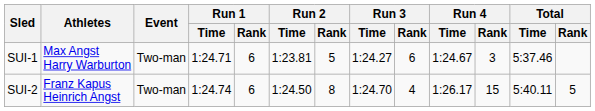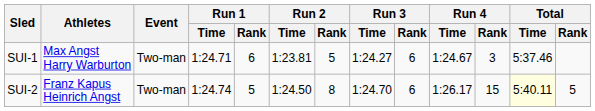 <table class="wikitable" border="1" style="font-size:90%">
 <tr>
 <th rowspan="2">Sled</th>
 <th rowspan="2">Athletes</th>
 <th rowspan="2">Event</th>
 <th colspan="2">Run 1</th>
 <th colspan="2">Run 2</th>
 <th colspan="2">Run 3</th>
 <th colspan="2">Run 4</th>
 <th colspan="2">Total</th>
 </tr>
 <tr>
 <th>Time</th>
 <th>Rank</th>
 <th>Time</th>
 <th>Rank</th>
 <th>Time</th>
 <th>Rank</th>
 <th>Time</th>
 <th>Rank</th>
 <th>Time</th>
 <th>Rank</th>
 </tr>
 <tr>
 <td align="center">SUI-1</td>
 <td><a href='#'>Max Angst</a><br><a href='#'>Harry Warburton</a></td>
 <td>Two-man</td>
 <td align="center">1:24.71</td>
 <td align="center">6</td>
 <td align="center">1:23.81</td>
 <td align="center">5</td>
 <td align="center">1:24.27</td>
 <td align="center">6</td>
 <td align="center">1:24.67</td>
 <td align="center">3</td>
 <td align="center">5:37.46</td>
 <td align="center"></td>
 </tr>
 <tr>
 <td align="center">SUI-2</td>
 <td><a href='#'>Franz Kapus</a><br><a href='#'>Heinrich Angst</a></td>
 <td>Two-man</td>
 <td align="center">1:24.74</td>
-<td align="center">6</td>
+<td align="center">5</td>
 <td align="center">1:24.50</td>
 <td align="center">8</td>
 <td align="center">1:24.70</td>
-<td align="center">4</td>
+<td align="center">6</td>
 <td align="center">1:26.17</td>
 <td align="center">15</td>
-<td align="center">5:40.11</td>
+<td align="center" style="background: lightyellow;">5:40.11</td>
 <td align="center">5</td>
 </tr>
 </table>
